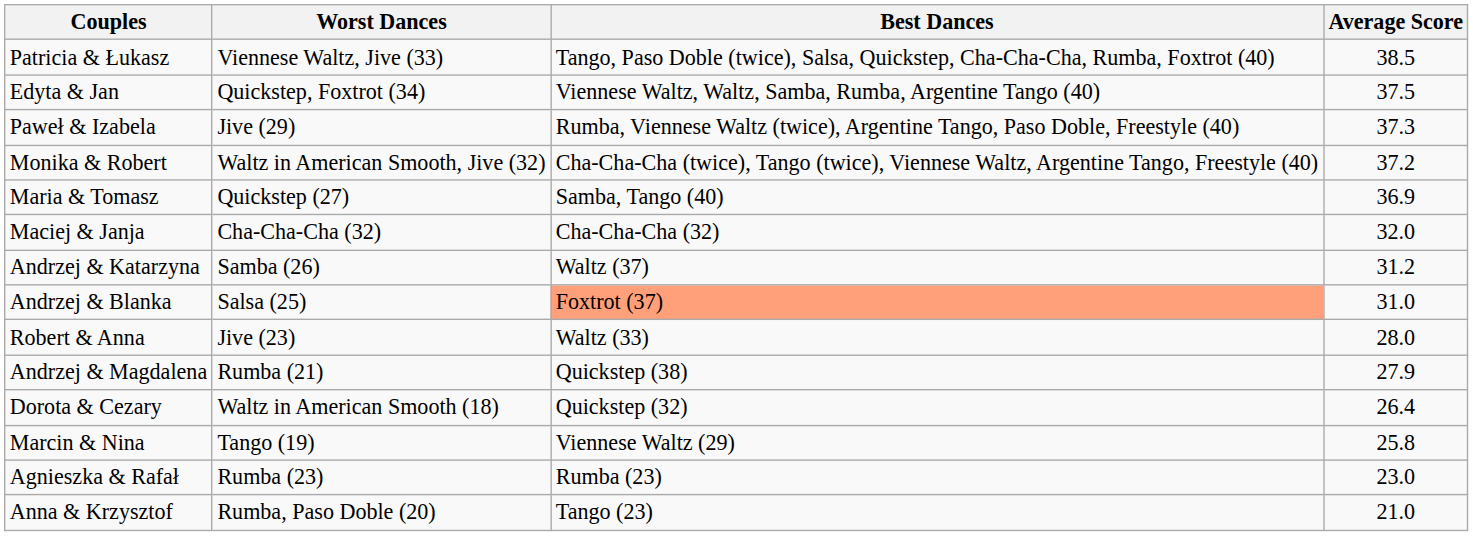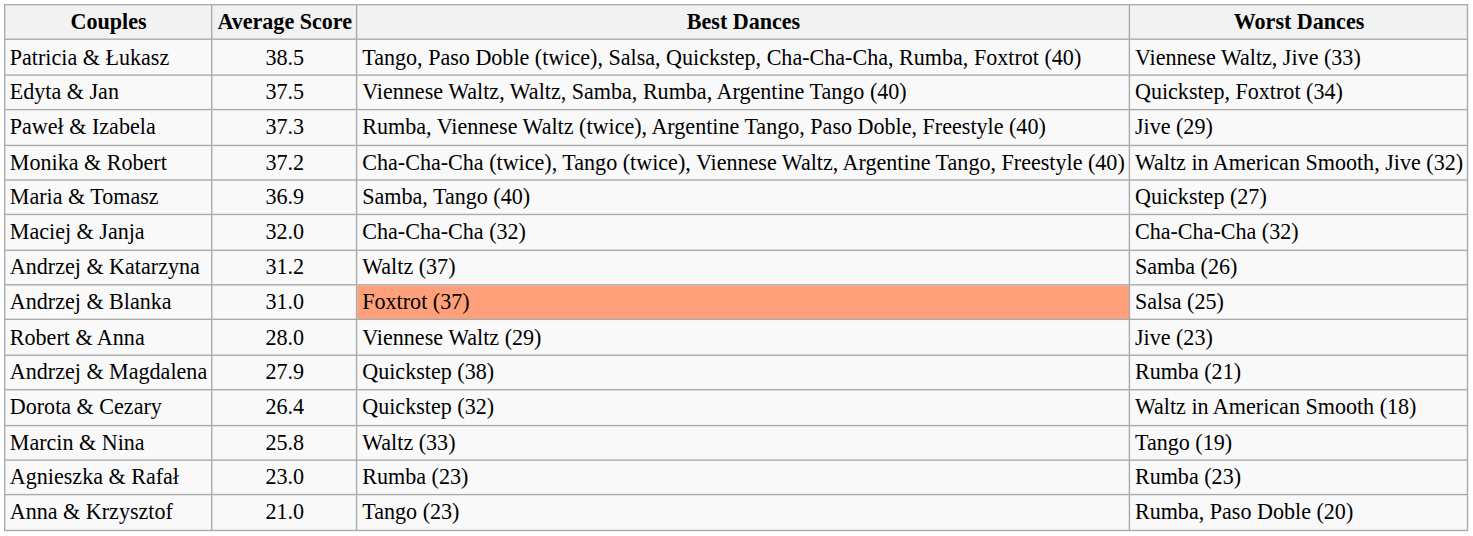 <table class="wikitable">
 <tr>
 <th>Couples</th>
+<th>Average Score</th>
+<th>Best Dances</th>
 <th>Worst Dances</th>
-<th>Best Dances</th>
-<th>Average Score</th>
 </tr>
 <tr>
 <td>Patricia & Łukasz</td>
+<td style="text-align:center;">38.5</td>
+<td>Tango, Paso Doble (twice), Salsa, Quickstep, Cha-Cha-Cha, Rumba, Foxtrot (40)</td>
 <td>Viennese Waltz, Jive (33)</td>
-<td>Tango, Paso Doble (twice), Salsa, Quickstep, Cha-Cha-Cha, Rumba, Foxtrot (40)</td>
-<td style="text-align:center;">38.5</td>
 </tr>
 <tr>
 <td>Edyta & Jan</td>
+<td style="text-align:center;">37.5</td>
+<td>Viennese Waltz, Waltz, Samba, Rumba, Argentine Tango (40)</td>
 <td>Quickstep, Foxtrot (34)</td>
-<td>Viennese Waltz, Waltz, Samba, Rumba, Argentine Tango (40)</td>
-<td style="text-align:center;">37.5</td>
 </tr>
 <tr>
 <td>Paweł & Izabela</td>
+<td style="text-align:center;">37.3</td>
+<td>Rumba, Viennese Waltz (twice), Argentine Tango, Paso Doble, Freestyle (40)</td>
 <td>Jive (29)</td>
-<td>Rumba, Viennese Waltz (twice), Argentine Tango, Paso Doble, Freestyle (40)</td>
-<td style="text-align:center;">37.3</td>
 </tr>
 <tr>
 <td>Monika & Robert</td>
+<td style="text-align:center;">37.2</td>
+<td>Cha-Cha-Cha (twice), Tango (twice), Viennese Waltz, Argentine Tango, Freestyle (40)</td>
 <td>Waltz in American Smooth, Jive (32)</td>
-<td>Cha-Cha-Cha (twice), Tango (twice), Viennese Waltz, Argentine Tango, Freestyle (40)</td>
-<td style="text-align:center;">37.2</td>
 </tr>
 <tr>
 <td>Maria & Tomasz</td>
+<td style="text-align:center;">36.9</td>
+<td>Samba, Tango (40)</td>
 <td>Quickstep (27)</td>
-<td>Samba, Tango (40)</td>
-<td style="text-align:center;">36.9</td>
 </tr>
 <tr>
 <td>Maciej & Janja</td>
+<td style="text-align:center;">32.0</td>
 <td>Cha-Cha-Cha (32)</td>
 <td>Cha-Cha-Cha (32)</td>
-<td style="text-align:center;">32.0</td>
 </tr>
 <tr>
 <td>Andrzej & Katarzyna</td>
+<td style="text-align:center;">31.2</td>
+<td>Waltz (37)</td>
 <td>Samba (26)</td>
-<td>Waltz (37)</td>
-<td style="text-align:center;">31.2</td>
 </tr>
 <tr>
 <td>Andrzej & Blanka</td>
+<td style="text-align:center;">31.0</td>
+<td style="background: lightsalmon;">Foxtrot (37)</td>
 <td>Salsa (25)</td>
-<td style="background: lightsalmon;">Foxtrot (37)</td>
-<td style="text-align:center;">31.0</td>
 </tr>
 <tr>
 <td>Robert & Anna</td>
+<td style="text-align:center;">28.0</td>
+<td>Viennese Waltz (29)</td>
 <td>Jive (23)</td>
-<td>Waltz (33)</td>
-<td style="text-align:center;">28.0</td>
 </tr>
 <tr>
 <td>Andrzej & Magdalena</td>
+<td style="text-align:center;">27.9</td>
+<td>Quickstep (38)</td>
 <td>Rumba (21)</td>
-<td>Quickstep (38)</td>
-<td style="text-align:center;">27.9</td>
 </tr>
 <tr>
 <td>Dorota & Cezary</td>
+<td style="text-align:center;">26.4</td>
+<td>Quickstep (32)</td>
 <td>Waltz in American Smooth (18)</td>
-<td>Quickstep (32)</td>
-<td style="text-align:center;">26.4</td>
 </tr>
 <tr>
 <td>Marcin & Nina</td>
+<td style="text-align:center;">25.8</td>
+<td>Waltz (33)</td>
 <td>Tango (19)</td>
-<td>Viennese Waltz (29)</td>
-<td style="text-align:center;">25.8</td>
 </tr>
 <tr>
 <td>Agnieszka & Rafał</td>
+<td style="text-align:center;">23.0</td>
 <td>Rumba (23)</td>
 <td>Rumba (23)</td>
-<td style="text-align:center;">23.0</td>
 </tr>
 <tr>
 <td>Anna & Krzysztof</td>
+<td style="text-align:center;">21.0</td>
+<td>Tango (23)</td>
 <td>Rumba, Paso Doble (20)</td>
-<td>Tango (23)</td>
-<td style="text-align:center;">21.0</td>
 </tr>
 </table>
